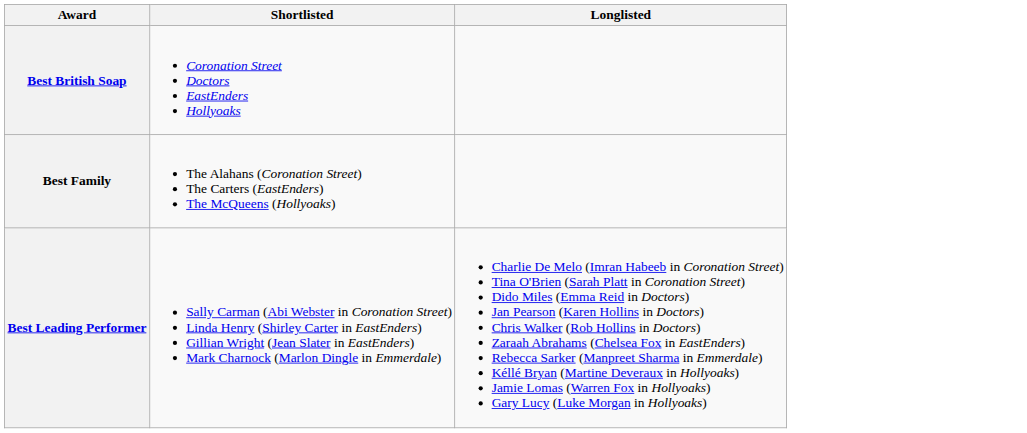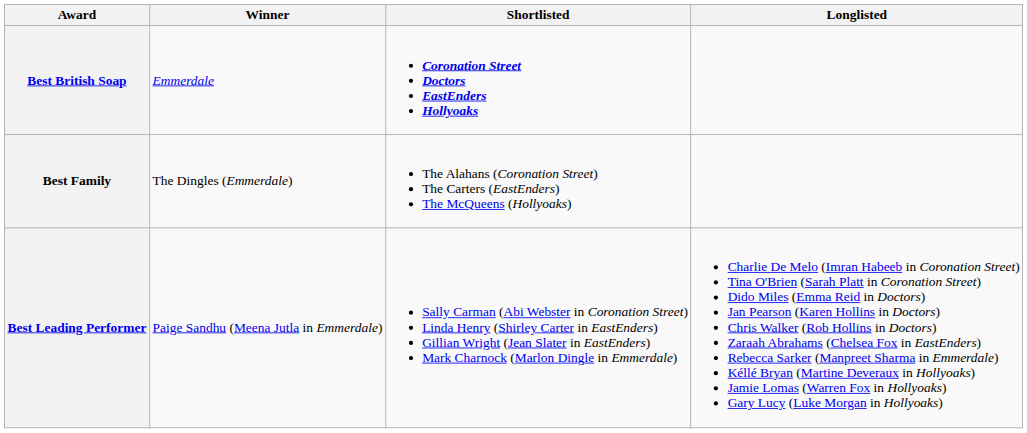 <table class="wikitable">
 <tr>
 <th>Award</th>
+<th>Winner</th>
 <th>Shortlisted</th>
 <th>Longlisted</th>
 </tr>
 <tr>
 <th scope="row"><a href='#'>Best British Soap</a></th>
-<td><br><ul><li><em><a href='#'>Coronation Street</a></em></li><li><em><a href='#'>Doctors</a></em></li><li><em><a href='#'>EastEnders</a></em></li><li><em><a href='#'>Hollyoaks</a></em></li></ul></td>
+<td><em><a href='#'>Emmerdale</a></em></td>
+<td><strong><br><ul><li><em><a href='#'>Coronation Street</a></em></li><li><em><a href='#'>Doctors</a></em></li><li><em><a href='#'>EastEnders</a></em></li><li><em><a href='#'>Hollyoaks</a></em></li></ul></strong></td>
 <td></td>
 </tr>
 <tr>
 <th scope="row">Best Family</th>
+<td>The Dingles (<em>Emmerdale</em>)</td>
 <td><br><ul><li>The Alahans (<em>Coronation Street</em>)</li><li>The Carters (<em>EastEnders</em>)</li><li><a href='#'>The McQueens</a> (<em>Hollyoaks</em>)</li></ul></td>
 <td></td>
 </tr>
 <tr>
 <th scope="row"><a href='#'>Best Leading Performer</a></th>
+<td><a href='#'>Paige Sandhu</a> (<a href='#'>Meena Jutla</a> in <em>Emmerdale</em>)</td>
 <td><br><ul><li><a href='#'>Sally Carman</a> (<a href='#'>Abi Webster</a> in <em>Coronation Street</em>)</li><li><a href='#'>Linda Henry</a> (<a href='#'>Shirley Carter</a> in <em>EastEnders</em>)</li><li><a href='#'>Gillian Wright</a> (<a href='#'>Jean Slater</a> in <em>EastEnders</em>)</li><li><a href='#'>Mark Charnock</a> (<a href='#'>Marlon Dingle</a> in <em>Emmerdale</em>)</li></ul></td>
 <td><br><ul><li><a href='#'>Charlie De Melo</a> (<a href='#'>Imran Habeeb</a> in <em>Coronation Street</em>)</li><li><a href='#'>Tina O'Brien</a> (<a href='#'>Sarah Platt</a> in <em>Coronation Street</em>)</li><li><a href='#'>Dido Miles</a> (<a href='#'>Emma Reid</a> in <em>Doctors</em>)</li><li><a href='#'>Jan Pearson</a> (<a href='#'>Karen Hollins</a> in <em>Doctors</em>)</li><li><a href='#'>Chris Walker</a> (<a href='#'>Rob Hollins</a> in <em>Doctors</em>)</li><li><a href='#'>Zaraah Abrahams</a> (<a href='#'>Chelsea Fox</a> in <em>EastEnders</em>)</li><li><a href='#'>Rebecca Sarker</a> (<a href='#'>Manpreet Sharma</a> in <em>Emmerdale</em>)</li><li><a href='#'>Kéllé Bryan</a> (<a href='#'>Martine Deveraux</a> in <em>Hollyoaks</em>)</li><li><a href='#'>Jamie Lomas</a> (<a href='#'>Warren Fox</a> in <em>Hollyoaks</em>)</li><li><a href='#'>Gary Lucy</a> (<a href='#'>Luke Morgan</a> in <em>Hollyoaks</em>)</li></ul></td>
 </tr>
 </table>
